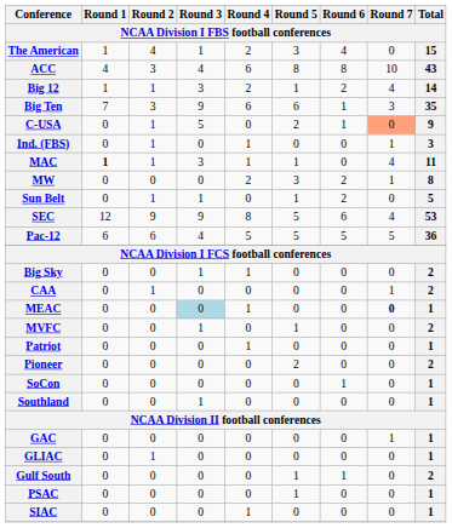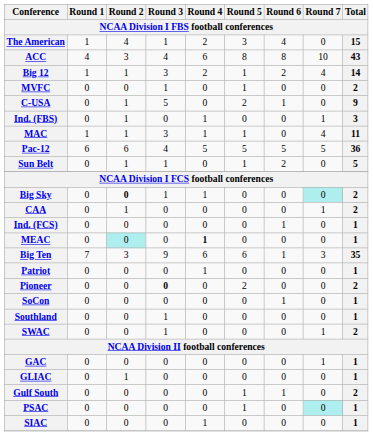 <table class="wikitable sortable" style="text-align:center">
 <tr>
 <th>Conference</th>
 <th>Round 1</th>
 <th>Round 2</th>
 <th>Round 3</th>
 <th>Round 4</th>
 <th>Round 5</th>
 <th>Round 6</th>
 <th>Round 7</th>
 <th>Total</th>
 </tr>
 <tr>
 <th colspan=9><a href='#'>NCAA Division I FBS</a> football conferences</th>
 </tr>
 <tr>
 <th><a href='#'>The American</a></th>
 <td>1</td>
 <td>4</td>
 <td>1</td>
 <td>2</td>
 <td>3</td>
 <td>4</td>
 <td>0</td>
 <td style="background:#f2f2f2; text-align:center;"><strong>15</strong></td>
 </tr>
 <tr>
 <th><a href='#'>ACC</a></th>
 <td>4</td>
 <td>3</td>
 <td>4</td>
 <td>6</td>
 <td>8</td>
 <td>8</td>
 <td>10</td>
 <td style="background:#f2f2f2; text-align:center;"><strong>43</strong></td>
 </tr>
 <tr>
 <th><a href='#'>Big 12</a></th>
 <td>1</td>
 <td>1</td>
 <td>3</td>
 <td>2</td>
 <td>1</td>
 <td>2</td>
 <td>4</td>
 <td style="background:#f2f2f2; text-align:center;"><strong>14</strong></td>
 </tr>
 <tr>
-<th><a href='#'>Big Ten</a></th>
-<td>7</td>
-<td>3</td>
-<td>9</td>
-<td>6</td>
-<td>6</td>
+<th><a href='#'>MVFC</a></th>
+<td>0</td>
+<td>0</td>
 <td>1</td>
-<td>3</td>
-<td style="background:#f2f2f2; text-align:center;"><strong>35</strong></td>
+<td>0</td>
+<td>1</td>
+<td>0</td>
+<td>0</td>
+<td style="background:#f2f2f2; text-align:center;"><strong>2</strong></td>
 </tr>
 <tr>
 <th><a href='#'>C-USA</a></th>
 <td>0</td>
 <td>1</td>
 <td>5</td>
 <td>0</td>
 <td>2</td>
 <td>1</td>
-<td style="background: lightsalmon;">0</td>
+<td>0</td>
 <td style="background:#f2f2f2; text-align:center;"><strong>9</strong></td>
 </tr>
 <tr>
 <th><a href='#'>Ind. (FBS)</a></th>
 <td>0</td>
 <td>1</td>
 <td>0</td>
 <td>1</td>
 <td>0</td>
 <td>0</td>
 <td>1</td>
 <td style="background:#f2f2f2; text-align:center;"><strong>3</strong></td>
 </tr>
 <tr>
 <th><a href='#'>MAC</a></th>
-<td><strong>1</strong></td>
+<td>1</td>
 <td>1</td>
 <td>3</td>
 <td>1</td>
 <td>1</td>
 <td>0</td>
 <td>4</td>
 <td style="background:#f2f2f2; text-align:center;"><strong>11</strong></td>
 </tr>
 <tr>
-<th><a href='#'>MW</a></th>
-<td>0</td>
-<td>0</td>
-<td>0</td>
-<td>2</td>
-<td>3</td>
-<td>2</td>
-<td>1</td>
-<td style="background:#f2f2f2; text-align:center;"><strong>8</strong></td>
+<th><a href='#'>Pac-12</a></th>
+<td>6</td>
+<td>6</td>
+<td>4</td>
+<td>5</td>
+<td>5</td>
+<td>5</td>
+<td>5</td>
+<td style="background:#f2f2f2; text-align:center;"><strong>36</strong></td>
 </tr>
 <tr>
 <th><a href='#'>Sun Belt</a></th>
 <td>0</td>
 <td>1</td>
 <td>1</td>
 <td>0</td>
 <td>1</td>
 <td>2</td>
 <td>0</td>
 <td style="background:#f2f2f2; text-align:center;"><strong>5</strong></td>
 </tr>
 <tr>
-<th><a href='#'>SEC</a></th>
-<td>12</td>
-<td>9</td>
-<td>9</td>
-<td>8</td>
-<td>5</td>
-<td>6</td>
-<td>4</td>
-<td style="background:#f2f2f2; text-align:center;"><strong>53</strong></td>
-</tr>
-<tr>
-<th><a href='#'>Pac-12</a></th>
-<td>6</td>
-<td>6</td>
-<td>4</td>
-<td>5</td>
-<td>5</td>
-<td>5</td>
-<td>5</td>
-<td style="background:#f2f2f2; text-align:center;"><strong>36</strong></td>
-</tr>
-<tr>
 </tr>
 <tr>
 <th colspan=9><a href='#'>NCAA Division I FCS</a> football conferences</th>
 </tr>
 <tr>
 <th><a href='#'>Big Sky</a></th>
 <td>0</td>
-<td>0</td>
+<td><strong>0</strong></td>
 <td>1</td>
 <td>1</td>
 <td>0</td>
 <td>0</td>
-<td>0</td>
+<td style="background: paleturquoise;">0</td>
 <td style="background:#f2f2f2; text-align:center;"><strong>2</strong></td>
 </tr>
 <tr>
 <th><a href='#'>CAA</a></th>
 <td>0</td>
 <td>1</td>
 <td>0</td>
 <td>0</td>
 <td>0</td>
 <td>0</td>
 <td>1</td>
 <td style="background:#f2f2f2; text-align:center;"><strong>2</strong></td>
 </tr>
 <tr>
-<th><a href='#'>MEAC</a></th>
+<th><a href='#'>Ind. (FCS)</a></th>
 <td>0</td>
 <td>0</td>
-<td style="background: lightblue;">0</td>
-<td>1</td>
 <td>0</td>
-<td>0</td>
-<td><strong>0</strong></td>
-<td style="background:#f2f2f2; text-align:center;"><strong>1</strong></td>
-</tr>
-<tr>
-<th><a href='#'>MVFC</a></th>
 <td>0</td>
 <td>0</td>
 <td>1</td>
 <td>0</td>
-<td>1</td>
+<td style="background:#f2f2f2; text-align:center;"><strong>1</strong></td>
+</tr>
+<tr>
+<th><a href='#'>MEAC</a></th>
+<td>0</td>
+<td style="background: paleturquoise;">0</td>
+<td>0</td>
+<td><strong>1</strong></td>
 <td>0</td>
 <td>0</td>
-<td style="background:#f2f2f2; text-align:center;"><strong>2</strong></td>
+<td>0</td>
+<td style="background:#f2f2f2; text-align:center;"><strong>1</strong></td>
+</tr>
+<tr>
+<th><a href='#'>Big Ten</a></th>
+<td>7</td>
+<td>3</td>
+<td>9</td>
+<td>6</td>
+<td>6</td>
+<td>1</td>
+<td>3</td>
+<td style="background:#f2f2f2; text-align:center;"><strong>35</strong></td>
 </tr>
 <tr>
 <th><a href='#'>Patriot</a></th>
 <td>0</td>
 <td>0</td>
 <td>0</td>
 <td>1</td>
 <td>0</td>
 <td>0</td>
 <td>0</td>
 <td style="background:#f2f2f2; text-align:center;"><strong>1</strong></td>
 </tr>
 <tr>
 <th><a href='#'>Pioneer</a></th>
 <td>0</td>
 <td>0</td>
-<td>0</td>
+<td><strong>0</strong></td>
 <td>0</td>
 <td>2</td>
 <td>0</td>
 <td>0</td>
 <td style="background:#f2f2f2; text-align:center;"><strong>2</strong></td>
 </tr>
 <tr>
 <th><a href='#'>SoCon</a></th>
 <td>0</td>
 <td>0</td>
 <td>0</td>
 <td>0</td>
 <td>0</td>
 <td>1</td>
 <td>0</td>
 <td style="background:#f2f2f2; text-align:center;"><strong>1</strong></td>
 </tr>
 <tr>
 <th><a href='#'>Southland</a></th>
 <td>0</td>
 <td>0</td>
 <td>1</td>
 <td>0</td>
 <td>0</td>
 <td>0</td>
 <td>0</td>
 <td style="background:#f2f2f2; text-align:center;"><strong>1</strong></td>
+</tr>
+<tr>
+<th><a href='#'>SWAC</a></th>
+<td>0</td>
+<td>0</td>
+<td>1</td>
+<td>0</td>
+<td>0</td>
+<td>0</td>
+<td>1</td>
+<td style="background:#f2f2f2; text-align:center;"><strong>2</strong></td>
 </tr>
 <tr>
 <th colspan=9><a href='#'>NCAA Division II</a> football conferences</th>
 </tr>
 <tr>
 <th><a href='#'>GAC</a></th>
 <td>0</td>
 <td>0</td>
 <td>0</td>
 <td>0</td>
 <td>0</td>
 <td>0</td>
 <td>1</td>
 <td style="background:#f2f2f2; text-align:center;"><strong>1</strong></td>
 </tr>
 <tr>
 <th><a href='#'>GLIAC</a></th>
 <td>0</td>
 <td>1</td>
 <td>0</td>
 <td>0</td>
 <td>0</td>
 <td>0</td>
 <td>0</td>
 <td style="background:#f2f2f2; text-align:center;"><strong>1</strong></td>
 </tr>
 <tr>
 <th><a href='#'>Gulf South</a></th>
 <td>0</td>
 <td>0</td>
 <td>0</td>
 <td>0</td>
 <td>1</td>
 <td>1</td>
 <td>0</td>
 <td style="background:#f2f2f2; text-align:center;"><strong>2</strong></td>
 </tr>
 <tr>
 <th><a href='#'>PSAC</a></th>
 <td>0</td>
 <td>0</td>
 <td>0</td>
 <td>0</td>
 <td>1</td>
 <td>0</td>
-<td>0</td>
+<td style="background: paleturquoise;">0</td>
 <td style="background:#f2f2f2; text-align:center;"><strong>1</strong></td>
 </tr>
 <tr>
 <th><a href='#'>SIAC</a></th>
 <td>0</td>
 <td>0</td>
 <td>0</td>
 <td>1</td>
 <td>0</td>
 <td>0</td>
 <td>0</td>
 <td style="background:#f2f2f2; text-align:center;"><strong>1</strong></td>
 </tr>
 <tr>
 </tr>
 </table>
